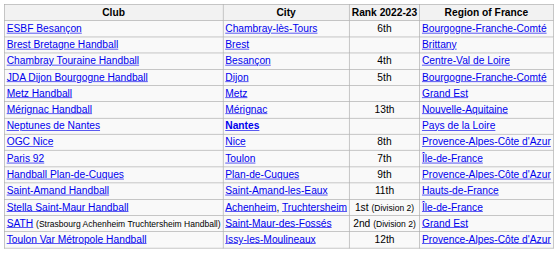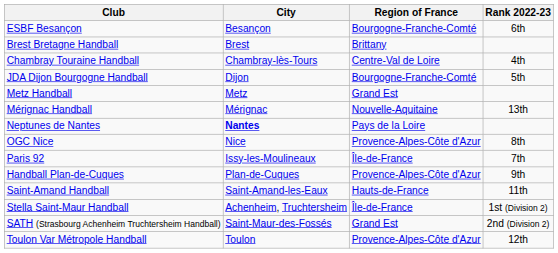 <table class="wikitable sortable">
 <tr>
 <th>Club</th>
 <th>City</th>
+<th>Region of France</th>
 <th>Rank 2022-23</th>
-<th>Region of France</th>
 </tr>
 <tr>
 <td><a href='#'>ESBF Besançon</a></td>
-<td><a href='#'>Chambray-lès-Tours</a></td>
+<td><a href='#'>Besançon</a></td>
+<td><a href='#'>Bourgogne-Franche-Comté</a></td>
 <td align="center">6th</td>
-<td><a href='#'>Bourgogne-Franche-Comté</a></td>
 </tr>
 <tr>
 <td><a href='#'>Brest Bretagne Handball</a></td>
 <td><a href='#'>Brest</a></td>
+<td><a href='#'>Brittany</a></td>
 <td align="center"></td>
-<td><a href='#'>Brittany</a></td>
 </tr>
 <tr>
 <td><a href='#'>Chambray Touraine Handball</a></td>
-<td><a href='#'>Besançon</a></td>
+<td><a href='#'>Chambray-lès-Tours</a></td>
+<td><a href='#'>Centre-Val de Loire</a></td>
 <td align="center">4th</td>
-<td><a href='#'>Centre-Val de Loire</a></td>
 </tr>
 <tr>
 <td><a href='#'>JDA Dijon Bourgogne Handball</a></td>
 <td><a href='#'>Dijon</a></td>
+<td><a href='#'>Bourgogne-Franche-Comté</a></td>
 <td align="center">5th</td>
-<td><a href='#'>Bourgogne-Franche-Comté</a></td>
 </tr>
 <tr>
 <td><a href='#'>Metz Handball</a></td>
 <td><a href='#'>Metz</a></td>
+<td><a href='#'>Grand Est</a></td>
 <td align="center"></td>
-<td><a href='#'>Grand Est</a></td>
 </tr>
 <tr>
 <td><a href='#'>Mérignac Handball</a></td>
 <td><a href='#'>Mérignac</a></td>
+<td><a href='#'>Nouvelle-Aquitaine</a></td>
 <td align="center">13th</td>
-<td><a href='#'>Nouvelle-Aquitaine</a></td>
 </tr>
 <tr>
 <td><a href='#'>Neptunes de Nantes</a></td>
 <td><strong><a href='#'>Nantes</a></strong></td>
+<td><a href='#'>Pays de la Loire</a></td>
 <td align="center"></td>
-<td><a href='#'>Pays de la Loire</a></td>
 </tr>
 <tr>
 <td><a href='#'>OGC Nice</a></td>
 <td><a href='#'>Nice</a></td>
+<td><a href='#'>Provence-Alpes-Côte d'Azur</a></td>
 <td align="center">8th</td>
-<td><a href='#'>Provence-Alpes-Côte d'Azur</a></td>
 </tr>
 <tr>
 <td><a href='#'>Paris 92</a></td>
-<td><a href='#'>Toulon</a></td>
+<td><a href='#'>Issy-les-Moulineaux</a></td>
+<td><a href='#'>Île-de-France</a></td>
 <td align="center">7th</td>
-<td><a href='#'>Île-de-France</a></td>
 </tr>
 <tr>
 <td><a href='#'>Handball Plan-de-Cuques</a></td>
 <td><a href='#'>Plan-de-Cuques</a></td>
+<td><a href='#'>Provence-Alpes-Côte d'Azur</a></td>
 <td align="center">9th</td>
-<td><a href='#'>Provence-Alpes-Côte d'Azur</a></td>
 </tr>
 <tr>
 <td><a href='#'>Saint-Amand Handball</a></td>
 <td><a href='#'>Saint-Amand-les-Eaux</a></td>
+<td><a href='#'>Hauts-de-France</a></td>
 <td align="center">11th</td>
-<td><a href='#'>Hauts-de-France</a></td>
 </tr>
 <tr>
 <td><a href='#'>Stella Saint-Maur Handball</a></td>
 <td><a href='#'>Achenheim</a>, <a href='#'>Truchtersheim</a></td>
+<td><a href='#'>Île-de-France</a></td>
 <td align="center"> 1st  <small>(Division 2)</small></td>
-<td><a href='#'>Île-de-France</a></td>
 </tr>
 <tr>
 <td><a href='#'>SATH</a> <small>(Strasbourg Achenheim Truchtersheim Handball)</small></td>
 <td><a href='#'>Saint-Maur-des-Fossés</a></td>
+<td><a href='#'>Grand Est</a></td>
 <td align="center"> 2nd  <small>(Division 2)</small></td>
-<td><a href='#'>Grand Est</a></td>
 </tr>
 <tr>
 <td><a href='#'>Toulon Var Métropole Handball</a></td>
-<td><a href='#'>Issy-les-Moulineaux</a></td>
+<td><a href='#'>Toulon</a></td>
+<td><a href='#'>Provence-Alpes-Côte d'Azur</a></td>
 <td align="center">12th</td>
-<td><a href='#'>Provence-Alpes-Côte d'Azur</a></td>
 </tr>
 </table>
